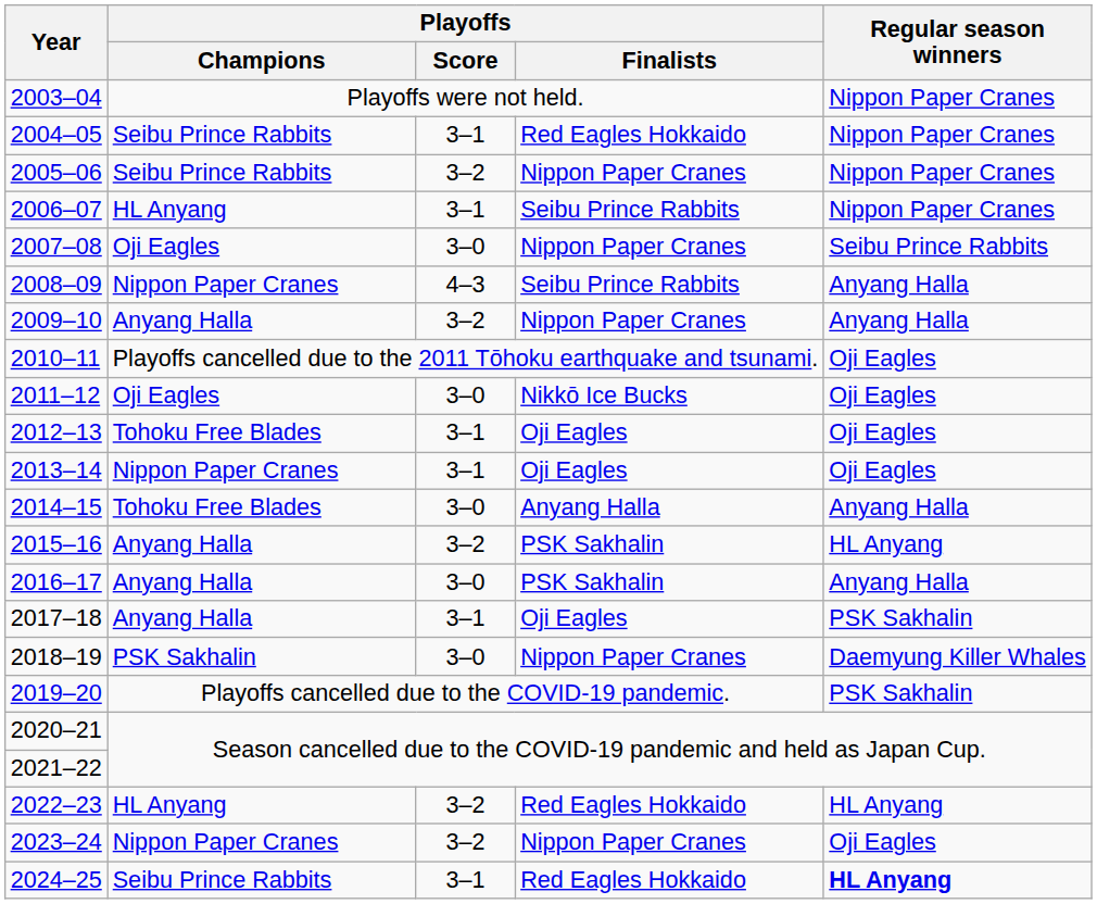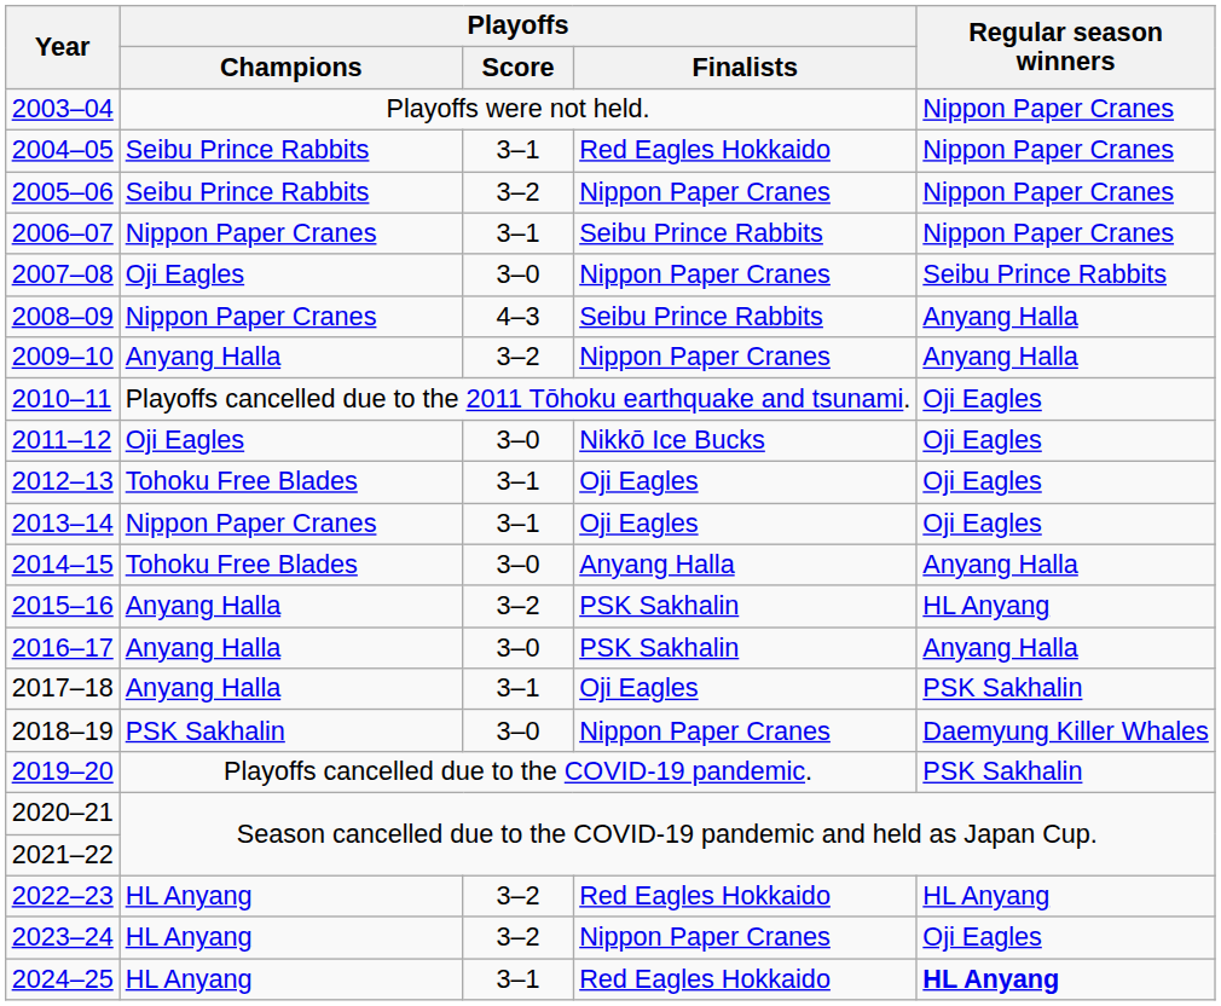 <table class="wikitable sortable">
 <tr>
 <th rowspan=2>Year</th>
 <th colspan=3>Playoffs</th>
 <th rowspan=2>Regular season<br>winners</th>
 </tr>
 <tr>
 <th>Champions</th>
 <th>Score</th>
 <th>Finalists</th>
 </tr>
 <tr>
 <td><a href='#'>2003–04</a></td>
 <td colspan=3 align="center">Playoffs were not held.</td>
 <td><a href='#'>Nippon Paper Cranes</a></td>
 </tr>
 <tr>
 <td><a href='#'>2004–05</a></td>
 <td><a href='#'>Seibu Prince Rabbits</a></td>
 <td align=center>3–1</td>
 <td><a href='#'>Red Eagles Hokkaido</a></td>
 <td><a href='#'>Nippon Paper Cranes</a></td>
 </tr>
 <tr>
 <td><a href='#'>2005–06</a></td>
 <td><a href='#'>Seibu Prince Rabbits</a> </td>
 <td align=center>3–2</td>
 <td><a href='#'>Nippon Paper Cranes</a></td>
 <td><a href='#'>Nippon Paper Cranes</a></td>
 </tr>
 <tr>
 <td><a href='#'>2006–07</a></td>
-<td><a href='#'>HL Anyang</a> </td>
+<td><a href='#'>Nippon Paper Cranes</a> </td>
 <td align=center>3–1</td>
 <td><a href='#'>Seibu Prince Rabbits</a></td>
 <td><a href='#'>Nippon Paper Cranes</a></td>
 </tr>
 <tr>
 <td><a href='#'>2007–08</a></td>
 <td><a href='#'>Oji Eagles</a></td>
 <td align=center>3–0</td>
 <td><a href='#'>Nippon Paper Cranes</a></td>
 <td><a href='#'>Seibu Prince Rabbits</a></td>
 </tr>
 <tr>
 <td><a href='#'>2008–09</a></td>
 <td><a href='#'>Nippon Paper Cranes</a> </td>
 <td align=center>4–3</td>
 <td><a href='#'>Seibu Prince Rabbits</a></td>
 <td><a href='#'>Anyang Halla</a></td>
 </tr>
 <tr>
 <td><a href='#'>2009–10</a></td>
 <td><a href='#'>Anyang Halla</a></td>
 <td align=center>3–2</td>
 <td><a href='#'>Nippon Paper Cranes</a></td>
 <td><a href='#'>Anyang Halla</a></td>
 </tr>
 <tr>
 <td><a href='#'>2010–11</a></td>
 <td colspan=3 align="center">Playoffs cancelled due to the <a href='#'>2011 Tōhoku earthquake and tsunami</a>.</td>
 <td><a href='#'>Oji Eagles</a></td>
 </tr>
 <tr>
 <td><a href='#'>2011–12</a></td>
 <td><a href='#'>Oji Eagles</a> </td>
 <td align=center>3–0</td>
 <td><a href='#'>Nikkō Ice Bucks</a></td>
 <td><a href='#'>Oji Eagles</a></td>
 </tr>
 <tr>
 <td><a href='#'>2012–13</a></td>
 <td><a href='#'>Tohoku Free Blades</a> </td>
 <td align=center>3–1</td>
 <td><a href='#'>Oji Eagles</a></td>
 <td><a href='#'>Oji Eagles</a></td>
 </tr>
 <tr>
 <td><a href='#'>2013–14</a></td>
 <td><a href='#'>Nippon Paper Cranes</a> </td>
 <td align=center>3–1</td>
 <td><a href='#'>Oji Eagles</a></td>
 <td><a href='#'>Oji Eagles</a></td>
 </tr>
 <tr>
 <td><a href='#'>2014–15</a></td>
 <td><a href='#'>Tohoku Free Blades</a> </td>
 <td align=center>3–0</td>
 <td><a href='#'>Anyang Halla</a></td>
 <td><a href='#'>Anyang Halla</a></td>
 </tr>
 <tr>
 <td><a href='#'>2015–16</a></td>
 <td><a href='#'>Anyang Halla</a> </td>
 <td align=center>3–2</td>
 <td><a href='#'>PSK Sakhalin</a></td>
 <td><a href='#'>HL Anyang</a></td>
 </tr>
 <tr>
 <td><a href='#'>2016–17</a></td>
 <td><a href='#'>Anyang Halla</a> </td>
 <td align=center>3–0</td>
 <td><a href='#'>PSK Sakhalin</a></td>
 <td><a href='#'>Anyang Halla</a></td>
 </tr>
 <tr>
 <td>2017–18</td>
 <td><a href='#'>Anyang Halla</a> </td>
 <td align=center>3–1</td>
 <td><a href='#'>Oji Eagles</a></td>
 <td><a href='#'>PSK Sakhalin</a></td>
 </tr>
 <tr>
 <td>2018–19</td>
 <td><a href='#'>PSK Sakhalin</a></td>
 <td align=center>3–0</td>
 <td><a href='#'>Nippon Paper Cranes</a></td>
 <td><a href='#'>Daemyung Killer Whales</a></td>
 </tr>
 <tr>
 <td><a href='#'>2019–20</a></td>
 <td colspan=3 align="center">Playoffs cancelled due to the <a href='#'>COVID-19 pandemic</a>.</td>
 <td><a href='#'>PSK Sakhalin</a></td>
 </tr>
 <tr>
 <td>2020–21</td>
 <td rowspan=2 colspan=4 align="center">Season cancelled due to the COVID-19 pandemic and held as Japan Cup.</td>
 </tr>
 <tr>
 <td>2021–22</td>
 </tr>
 <tr>
 <td><a href='#'>2022–23</a></td>
 <td><a href='#'>HL Anyang</a> </td>
 <td align=center>3–2</td>
 <td><a href='#'>Red Eagles Hokkaido</a></td>
 <td><a href='#'>HL Anyang</a></td>
 </tr>
 <tr>
 <td><a href='#'>2023–24</a></td>
-<td><a href='#'>Nippon Paper Cranes</a> </td>
+<td><a href='#'>HL Anyang</a> </td>
 <td align=center>3–2</td>
 <td><a href='#'>Nippon Paper Cranes</a></td>
 <td><a href='#'>Oji Eagles</a></td>
 </tr>
 <tr>
 <td><a href='#'>2024–25</a></td>
-<td><a href='#'>Seibu Prince Rabbits</a> </td>
+<td><a href='#'>HL Anyang</a> </td>
 <td align=center>3–1</td>
 <td><a href='#'>Red Eagles Hokkaido</a></td>
 <td><strong><a href='#'>HL Anyang</a></strong></td>
 </tr>
 </table>
